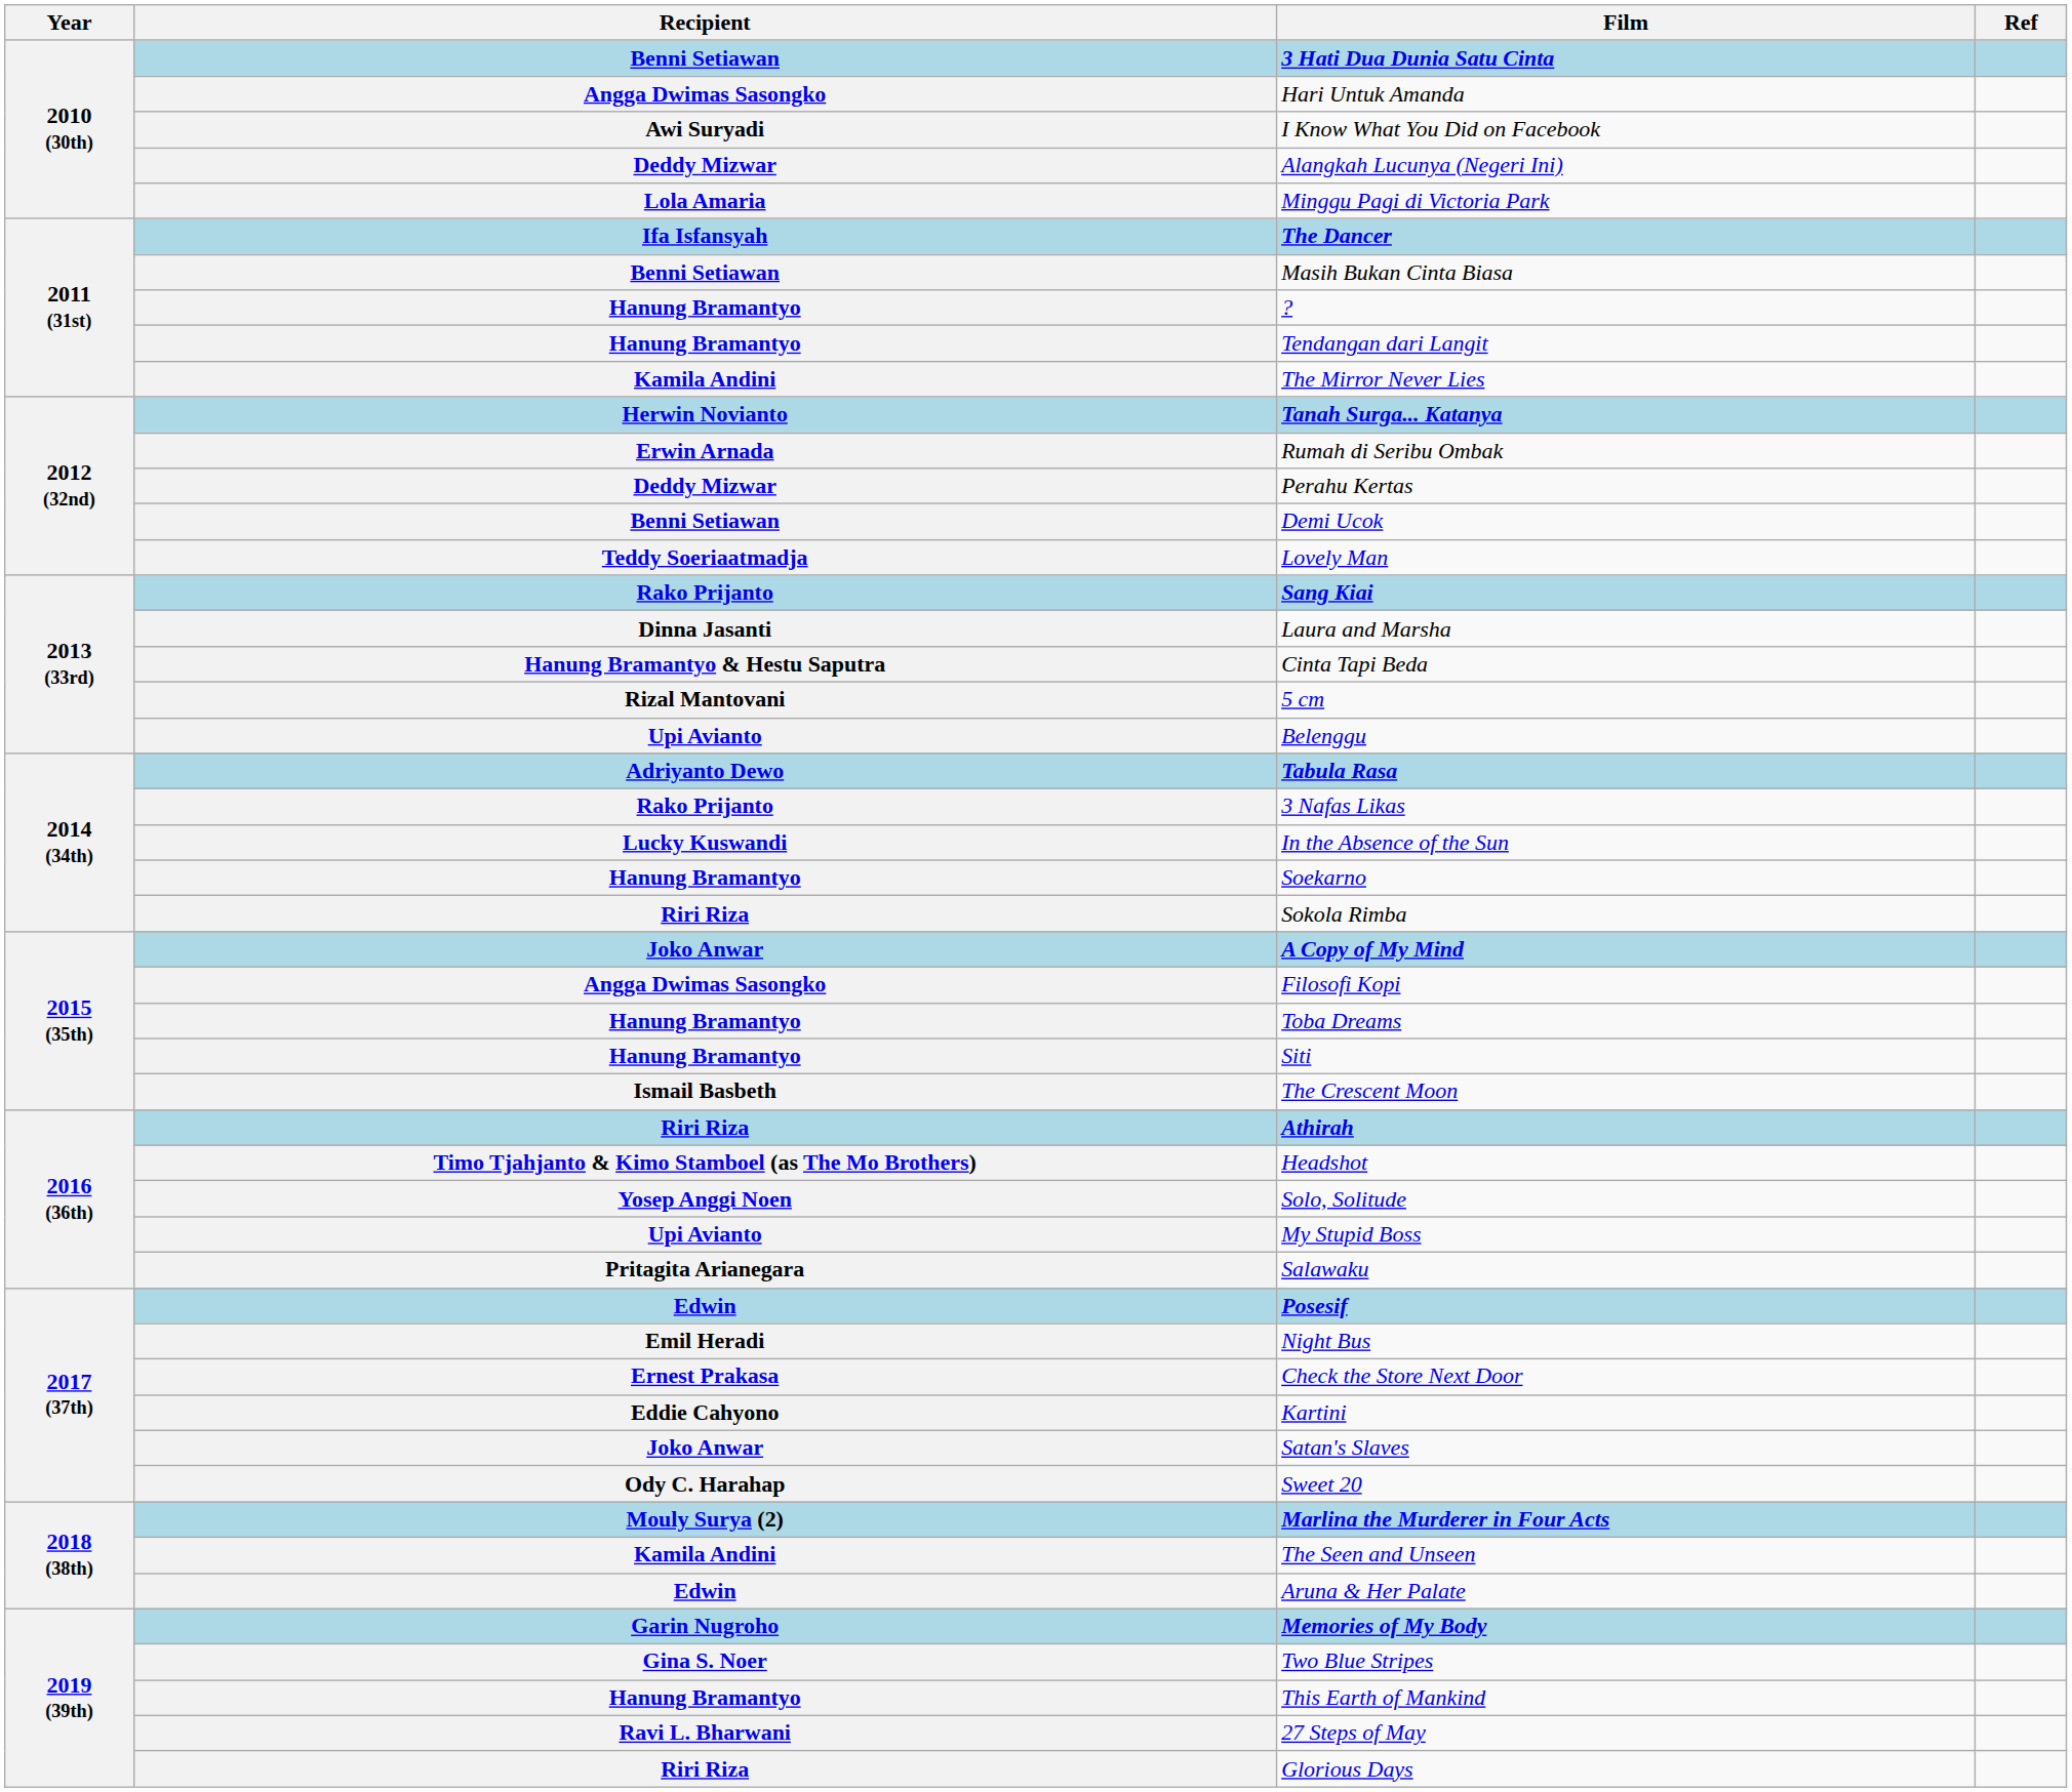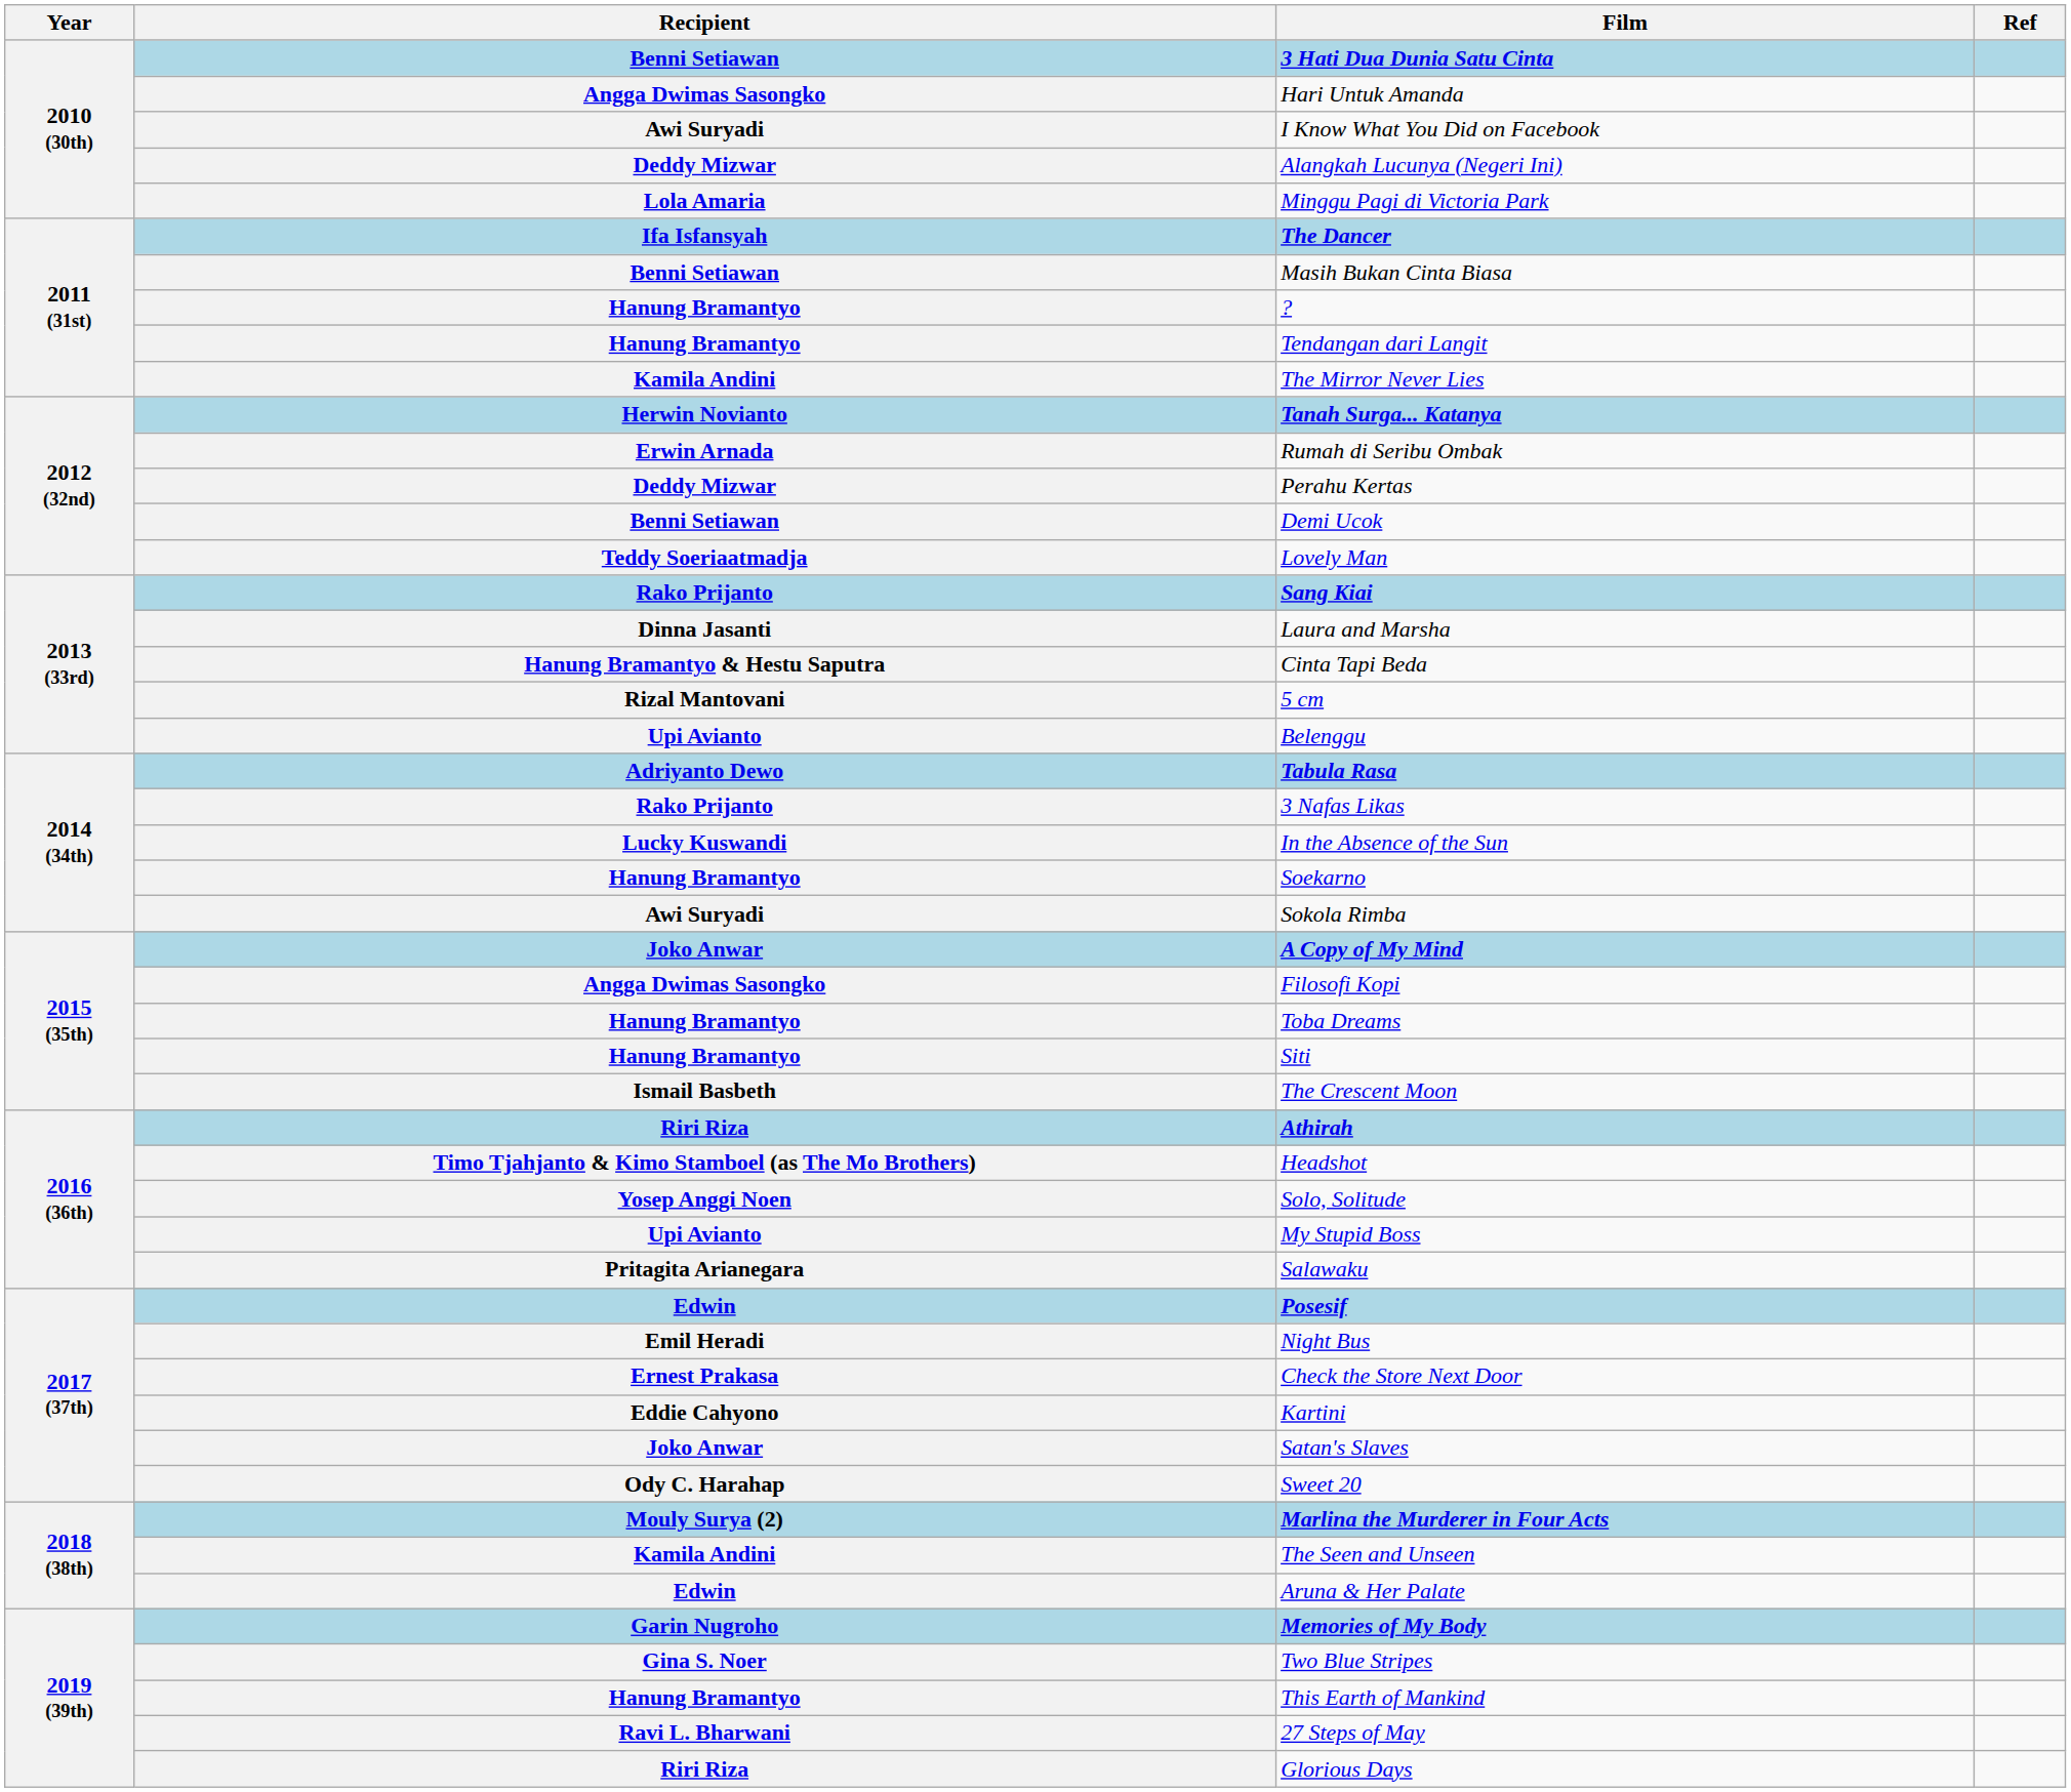 <table class="wikitable plainrowheaders sortable" style="width: 74%">
 <tr>
 <th scope="col">Year</th>
 <th scope="col">Recipient</th>
 <th scope="col">Film</th>
 <th scope="col" class="unsortable">Ref</th>
 </tr>
 <tr>
 <th scope="row" rowspan="5" style="text-align:center;"><strong>2010</strong><br><small>(30th)</small></th>
 <th scope="row" style="background:lightblue;"><strong><a href='#'>Benni Setiawan</a></strong></th>
 <td style="background:lightblue;"><em><a href='#'><strong>3 Hati Dua Dunia Satu Cinta</strong></a></em></td>
 <td style="background:lightblue;"></td>
 </tr>
 <tr>
 <th scope="row"><a href='#'>Angga Dwimas Sasongko</a></th>
 <td><em>Hari Untuk Amanda</em></td>
 <td></td>
 </tr>
 <tr>
 <th scope="row">Awi Suryadi</th>
 <td><em>I Know What You Did on Facebook</em></td>
 <td></td>
 </tr>
 <tr>
 <th scope="row"><a href='#'>Deddy Mizwar</a></th>
 <td><em><a href='#'>Alangkah Lucunya (Negeri Ini)</a></em></td>
 <td></td>
 </tr>
 <tr>
 <th scope="row"><a href='#'>Lola Amaria</a></th>
 <td><em><a href='#'>Minggu Pagi di Victoria Park</a></em></td>
 <td></td>
 </tr>
 <tr>
 <th scope="row" rowspan="5" style="text-align:center;"><strong>2011</strong><br><small>(31st)</small></th>
 <th scope="row" style="background:lightblue;"><strong><a href='#'>Ifa Isfansyah</a></strong></th>
 <td style="background:lightblue;"><strong><em><a href='#'>The Dancer</a></em></strong></td>
 <td style="background:lightblue;"></td>
 </tr>
 <tr>
 <th scope="row"><a href='#'>Benni Setiawan</a></th>
 <td><em>Masih Bukan Cinta Biasa</em></td>
 <td></td>
 </tr>
 <tr>
 <th scope="row"><a href='#'>Hanung Bramantyo</a></th>
 <td><em><a href='#'>?</a></em></td>
 <td></td>
 </tr>
 <tr>
 <th scope="row"><a href='#'>Hanung Bramantyo</a></th>
 <td><em><a href='#'>Tendangan dari Langit</a></em></td>
 <td></td>
 </tr>
 <tr>
 <th scope="row"><a href='#'>Kamila Andini</a></th>
 <td><em><a href='#'>The Mirror Never Lies</a></em></td>
 <td></td>
 </tr>
 <tr>
 <th scope="row" rowspan="5" style="text-align:center;"><strong>2012</strong><br><small>(32nd)</small></th>
 <th scope="row" style="background:lightblue;"><strong><a href='#'>Herwin Novianto</a></strong></th>
 <td style="background:lightblue;"><strong><em><a href='#'>Tanah Surga... Katanya</a></em></strong></td>
 <td style="background:lightblue;"></td>
 </tr>
 <tr>
 <th scope="row"><a href='#'>Erwin Arnada</a></th>
 <td><em>Rumah di Seribu Ombak</em></td>
 <td></td>
 </tr>
 <tr>
 <th scope="row"><a href='#'>Deddy Mizwar</a></th>
 <td><em>Perahu Kertas</em></td>
 <td></td>
 </tr>
 <tr>
 <th scope="row"><a href='#'>Benni Setiawan</a></th>
 <td><em><a href='#'>Demi Ucok</a></em></td>
 <td></td>
 </tr>
 <tr>
 <th scope="row"><a href='#'>Teddy Soeriaatmadja</a></th>
 <td><em><a href='#'>Lovely Man</a></em></td>
 <td></td>
 </tr>
 <tr>
 <th scope="row" rowspan="5" style="text-align:center;"><strong>2013</strong><br><small>(33rd)</small></th>
 <th scope="row" style="background:lightblue;"><strong><a href='#'>Rako Prijanto</a></strong></th>
 <td style="background:lightblue;"><em><a href='#'><strong>Sang Kiai</strong></a></em></td>
 <td style="background:lightblue;"></td>
 </tr>
 <tr>
 <th scope="row">Dinna Jasanti</th>
 <td><em>Laura and Marsha</em></td>
 <td></td>
 </tr>
 <tr>
 <th scope="row"><a href='#'>Hanung Bramantyo</a> & Hestu Saputra</th>
 <td><em>Cinta Tapi Beda</em></td>
 <td></td>
 </tr>
 <tr>
 <th scope="row">Rizal Mantovani</th>
 <td><em><a href='#'>5 cm</a></em></td>
 <td></td>
 </tr>
 <tr>
 <th scope="row"><a href='#'>Upi Avianto</a></th>
 <td><em><a href='#'>Belenggu</a></em></td>
 <td></td>
 </tr>
 <tr>
 <th scope="row" rowspan="5" style="text-align:center;"><strong>2014</strong><br><small>(34th)</small></th>
 <th scope="row" style="background:lightblue;"><strong><a href='#'>Adriyanto Dewo</a></strong></th>
 <td style="background:lightblue;"><strong><em><a href='#'>Tabula Rasa</a></em></strong></td>
 <td style="background:lightblue;"></td>
 </tr>
 <tr>
 <th scope="row"><a href='#'>Rako Prijanto</a></th>
 <td><em><a href='#'>3 Nafas Likas</a></em></td>
 <td></td>
 </tr>
 <tr>
 <th scope="row"><a href='#'>Lucky Kuswandi</a></th>
 <td><em><a href='#'>In the Absence of the Sun</a></em></td>
 <td></td>
 </tr>
 <tr>
 <th scope="row"><a href='#'>Hanung Bramantyo</a></th>
 <td><em><a href='#'>Soekarno</a></em></td>
 <td></td>
 </tr>
 <tr>
-<th scope="row"><a href='#'>Riri Riza</a></th>
+<th scope="row">Awi Suryadi</th>
 <td><em>Sokola Rimba</em></td>
 <td></td>
 </tr>
 <tr>
 <th scope="row" rowspan="5" style="text-align:center;"><strong><a href='#'>2015</a></strong><br><small>(35th)</small></th>
 <th scope="row" style="background:lightblue;"><strong><a href='#'>Joko Anwar</a></strong></th>
 <td style="background:lightblue;"><strong><em><a href='#'>A Copy of My Mind</a></em></strong></td>
 <td style="background:lightblue;"></td>
 </tr>
 <tr>
 <th scope="row"><a href='#'>Angga Dwimas Sasongko</a></th>
 <td><em><a href='#'>Filosofi Kopi</a></em></td>
 <td></td>
 </tr>
 <tr>
 <th scope="row"><a href='#'>Hanung Bramantyo</a></th>
 <td><em><a href='#'>Toba Dreams</a></em></td>
 <td></td>
 </tr>
 <tr>
 <th scope="row"><a href='#'>Hanung Bramantyo</a></th>
 <td><em><a href='#'>Siti</a></em></td>
 <td></td>
 </tr>
 <tr>
 <th scope="row">Ismail Basbeth</th>
 <td><em><a href='#'>The Crescent Moon</a></em></td>
 <td></td>
 </tr>
 <tr>
 <th scope="row" rowspan="5" style="text-align:center;"><strong><a href='#'>2016</a></strong><br><small>(36th)</small></th>
 <th scope="row" style="background:lightblue;"><strong><a href='#'>Riri Riza</a></strong></th>
 <td scope="row" style="background:lightblue;"><strong><em><a href='#'>Athirah</a></em></strong></td>
 <td scope="row" style="background:lightblue;"></td>
 </tr>
 <tr>
 <th scope="row"><a href='#'>Timo Tjahjanto</a> & <a href='#'>Kimo Stamboel</a> (as <a href='#'>The Mo Brothers</a>)</th>
 <td><em><a href='#'>Headshot</a></em></td>
 <td></td>
 </tr>
 <tr>
 <th scope="row"><a href='#'>Yosep Anggi Noen</a></th>
 <td><em><a href='#'>Solo, Solitude</a></em></td>
 <td></td>
 </tr>
 <tr>
 <th scope="row"><a href='#'>Upi Avianto</a></th>
 <td><em><a href='#'>My Stupid Boss</a></em></td>
 <td></td>
 </tr>
 <tr>
 <th scope="row">Pritagita Arianegara</th>
 <td><em><a href='#'>Salawaku</a></em></td>
 <td></td>
 </tr>
 <tr>
 <th scope="row" rowspan="6" style="text-align:center;"><strong><a href='#'>2017</a></strong><br><small>(37th)</small></th>
 <th scope="row" style="background:lightblue;"><a href='#'><strong>Edwin</strong></a></th>
 <td style="background:lightblue;"><strong><em><a href='#'>Posesif</a></em></strong></td>
 <td style="background:lightblue;"></td>
 </tr>
 <tr>
 <th scope="row">Emil Heradi</th>
 <td><em><a href='#'>Night Bus</a></em></td>
 <td></td>
 </tr>
 <tr>
 <th scope="row"><a href='#'>Ernest Prakasa</a></th>
 <td><em><a href='#'>Check the Store Next Door</a></em></td>
 <td></td>
 </tr>
 <tr>
 <th scope="row">Eddie Cahyono</th>
 <td><em><a href='#'>Kartini</a></em></td>
 <td></td>
 </tr>
 <tr>
 <th scope="row"><a href='#'>Joko Anwar</a></th>
 <td><em><a href='#'>Satan's Slaves</a></em></td>
 <td></td>
 </tr>
 <tr>
 <th scope="row">Ody C. Harahap</th>
 <td><em><a href='#'>Sweet 20</a></em></td>
 <td></td>
 </tr>
 <tr>
 <th scope="row" rowspan="3" style="text-align:center;"><strong><a href='#'>2018</a></strong><br><small>(38th)</small></th>
 <th scope="row" style="background:lightblue;"><strong><a href='#'>Mouly Surya</a> (2)</strong></th>
 <td style="background:lightblue;"><strong><em><a href='#'>Marlina the Murderer in Four Acts</a></em></strong></td>
 <td style="background:lightblue;"></td>
 </tr>
 <tr>
 <th scope="row"><a href='#'>Kamila Andini</a></th>
 <td><em><a href='#'>The Seen and Unseen</a></em></td>
 <td></td>
 </tr>
 <tr>
 <th scope="row"><a href='#'>Edwin</a></th>
 <td><em><a href='#'>Aruna & Her Palate</a></em></td>
 <td></td>
 </tr>
 <tr>
 <th scope="row" rowspan="5" style="text-align:center;"><strong><a href='#'>2019</a></strong><br><small>(39th)</small></th>
 <th scope="row" style="background:lightblue;"><strong><a href='#'>Garin Nugroho</a></strong></th>
 <td style="background:lightblue;"><strong><em><a href='#'>Memories of My Body</a></em></strong></td>
 <td style="background:lightblue;"></td>
 </tr>
 <tr>
 <th scope="row"><a href='#'>Gina S. Noer</a></th>
 <td><em><a href='#'>Two Blue Stripes</a></em></td>
 <td></td>
 </tr>
 <tr>
 <th scope="row"><a href='#'>Hanung Bramantyo</a></th>
 <td><em><a href='#'>This Earth of Mankind</a></em></td>
 <td></td>
 </tr>
 <tr>
 <th scope="row"><a href='#'>Ravi L. Bharwani</a></th>
 <td><em><a href='#'>27 Steps of May</a></em></td>
 <td></td>
 </tr>
 <tr>
 <th scope="row"><a href='#'>Riri Riza</a></th>
 <td><em><a href='#'>Glorious Days</a></em></td>
 <td></td>
 </tr>
 </table>
